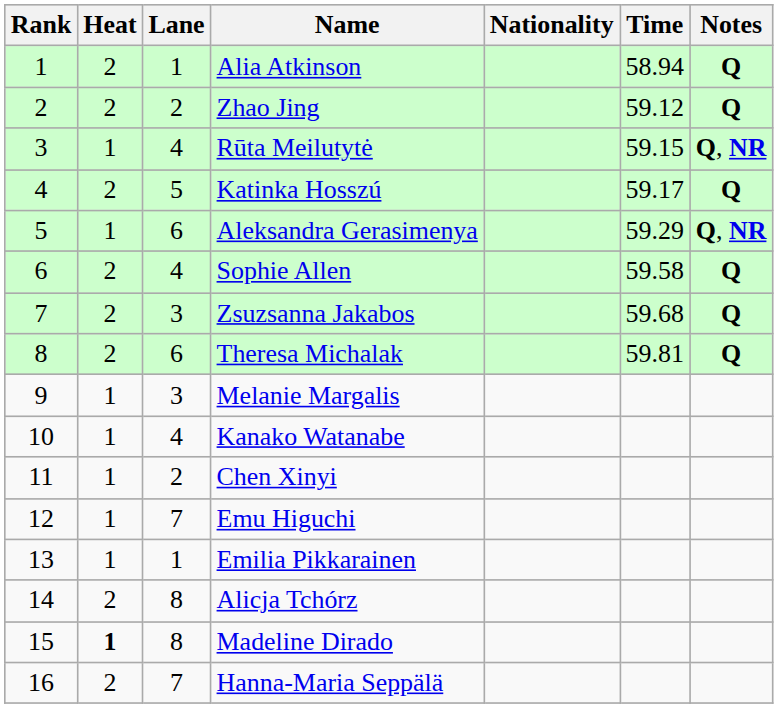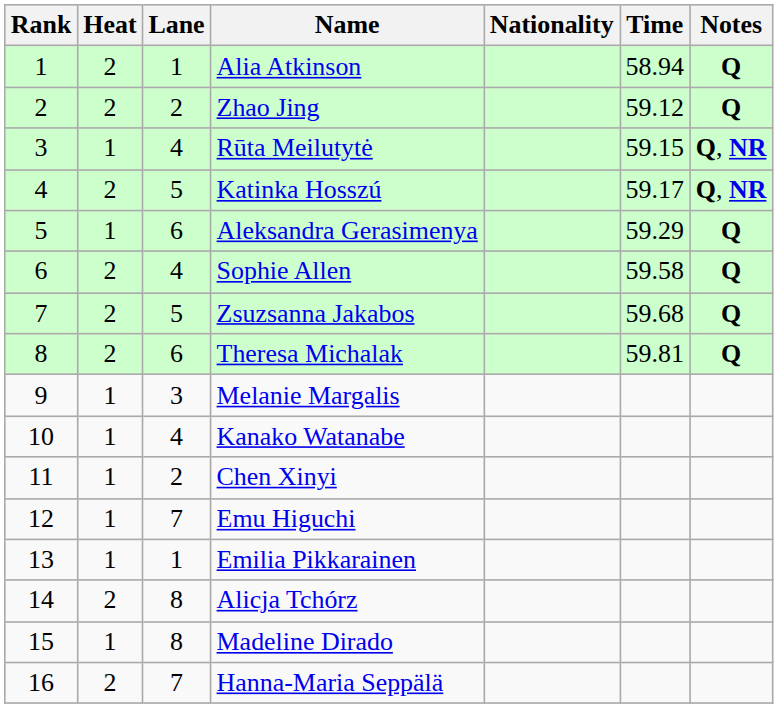 <table class="wikitable sortable" style="text-align:center">
 <tr>
 <th>Rank</th>
 <th>Heat</th>
 <th>Lane</th>
 <th>Name</th>
 <th>Nationality</th>
 <th>Time</th>
 <th>Notes</th>
 </tr>
 <tr bgcolor=ccffcc>
 <td>1</td>
 <td>2</td>
 <td>1</td>
 <td align=left><a href='#'>Alia Atkinson</a></td>
 <td align=left></td>
 <td>58.94</td>
 <td><strong>Q</strong></td>
 </tr>
 <tr bgcolor=ccffcc>
 <td>2</td>
 <td>2</td>
 <td>2</td>
 <td align=left><a href='#'>Zhao Jing</a></td>
 <td align=left></td>
 <td>59.12</td>
 <td><strong>Q</strong></td>
 </tr>
 <tr bgcolor=ccffcc>
 <td>3</td>
 <td>1</td>
 <td>4</td>
 <td align=left><a href='#'>Rūta Meilutytė</a></td>
 <td align=left></td>
 <td>59.15</td>
 <td><strong>Q</strong>, <strong><a href='#'>NR</a></strong></td>
 </tr>
 <tr bgcolor=ccffcc>
 <td>4</td>
 <td>2</td>
 <td>5</td>
 <td align=left><a href='#'>Katinka Hosszú</a></td>
 <td align=left></td>
 <td>59.17</td>
-<td><strong>Q</strong></td>
+<td><strong>Q</strong>, <strong><a href='#'>NR</a></strong></td>
 </tr>
 <tr bgcolor=ccffcc>
 <td>5</td>
 <td>1</td>
 <td>6</td>
 <td align=left><a href='#'>Aleksandra Gerasimenya</a></td>
 <td align=left></td>
 <td>59.29</td>
-<td><strong>Q</strong>, <strong><a href='#'>NR</a></strong></td>
+<td><strong>Q</strong></td>
 </tr>
 <tr bgcolor=ccffcc>
 <td>6</td>
 <td>2</td>
 <td>4</td>
 <td align=left><a href='#'>Sophie Allen</a></td>
 <td align=left></td>
 <td>59.58</td>
 <td><strong>Q</strong></td>
 </tr>
 <tr bgcolor=ccffcc>
 <td>7</td>
 <td>2</td>
-<td>3</td>
+<td>5</td>
 <td align=left><a href='#'>Zsuzsanna Jakabos</a></td>
 <td align=left></td>
 <td>59.68</td>
 <td><strong>Q</strong></td>
 </tr>
 <tr bgcolor=ccffcc>
 <td>8</td>
 <td>2</td>
 <td>6</td>
 <td align=left><a href='#'>Theresa Michalak</a></td>
 <td align=left></td>
 <td>59.81</td>
 <td><strong>Q</strong></td>
 </tr>
 <tr>
 <td>9</td>
 <td>1</td>
 <td>3</td>
 <td align=left><a href='#'>Melanie Margalis</a></td>
 <td align=left></td>
 <td></td>
 <td></td>
 </tr>
 <tr>
 <td>10</td>
 <td>1</td>
 <td>4</td>
 <td align=left><a href='#'>Kanako Watanabe</a></td>
 <td align=left></td>
 <td></td>
 <td></td>
 </tr>
 <tr>
 <td>11</td>
 <td>1</td>
 <td>2</td>
 <td align=left><a href='#'>Chen Xinyi</a></td>
 <td align=left></td>
 <td></td>
 <td></td>
 </tr>
 <tr>
 <td>12</td>
 <td>1</td>
 <td>7</td>
 <td align=left><a href='#'>Emu Higuchi</a></td>
 <td align=left></td>
 <td></td>
 <td></td>
 </tr>
 <tr>
 <td>13</td>
 <td>1</td>
 <td>1</td>
 <td align=left><a href='#'>Emilia Pikkarainen</a></td>
 <td align=left></td>
 <td></td>
 <td></td>
 </tr>
 <tr>
 <td>14</td>
 <td>2</td>
 <td>8</td>
 <td align=left><a href='#'>Alicja Tchórz</a></td>
 <td align=left></td>
 <td></td>
 <td></td>
 </tr>
 <tr>
 <td>15</td>
-<td><strong>1</strong></td>
+<td>1</td>
 <td>8</td>
 <td align=left><a href='#'>Madeline Dirado</a></td>
 <td align=left></td>
 <td></td>
 <td></td>
 </tr>
 <tr>
 <td>16</td>
 <td>2</td>
 <td>7</td>
 <td align=left><a href='#'>Hanna-Maria Seppälä</a></td>
 <td align=left></td>
 <td></td>
 <td></td>
 </tr>
 </table>
